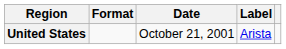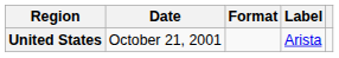 <table class="wikitable plainrowheaders">
 <tr>
 <th scope="col">Region</th>
+<th scope="col">Date</th>
 <th scope="col">Format</th>
-<th scope="col">Date</th>
 <th scope="col">Label</th>
 <th scope="col"></th>
 </tr>
 <tr>
 <th scope="row">United States</th>
+<td>October 21, 2001</td>
 <td></td>
-<td>October 21, 2001</td>
 <td><a href='#'>Arista</a></td>
 <td align="center"></td>
 </tr>
 </table>
